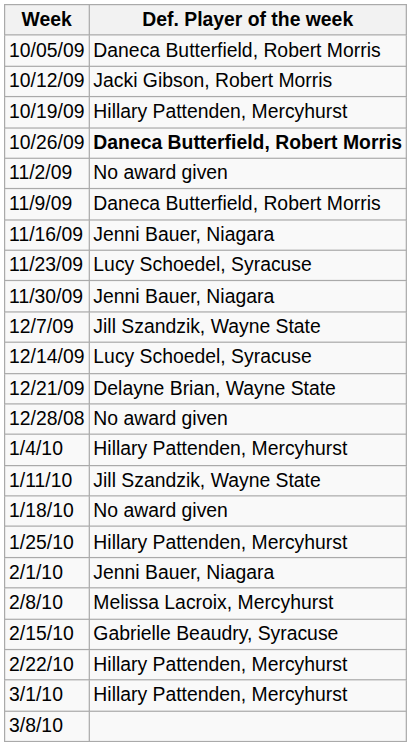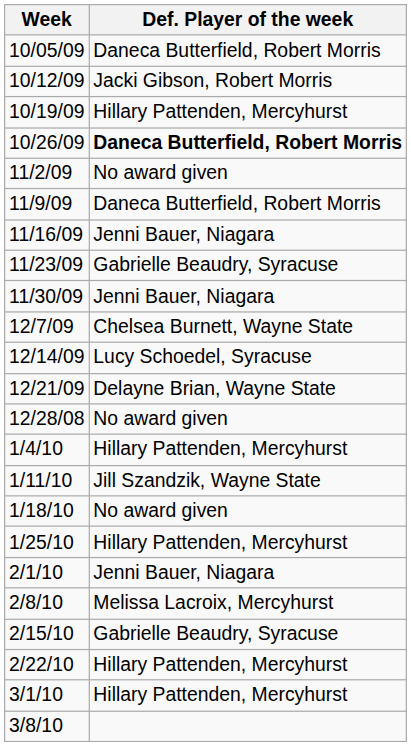 <table class="wikitable">
 <tr>
 <th>Week</th>
 <th>Def. Player of the week</th>
 </tr>
 <tr>
 <td>10/05/09</td>
 <td>Daneca Butterfield, Robert Morris</td>
 </tr>
 <tr>
 <td>10/12/09</td>
 <td>Jacki Gibson, Robert Morris</td>
 </tr>
 <tr>
 <td>10/19/09</td>
 <td>Hillary Pattenden, Mercyhurst</td>
 </tr>
 <tr>
 <td>10/26/09</td>
 <td><strong>Daneca Butterfield, Robert Morris</strong></td>
 </tr>
 <tr>
 <td>11/2/09</td>
 <td>No award given</td>
 </tr>
 <tr>
 <td>11/9/09</td>
 <td>Daneca Butterfield, Robert Morris</td>
 </tr>
 <tr>
 <td>11/16/09</td>
 <td>Jenni Bauer, Niagara</td>
 </tr>
 <tr>
 <td>11/23/09</td>
-<td>Lucy Schoedel, Syracuse</td>
+<td>Gabrielle Beaudry, Syracuse</td>
 </tr>
 <tr>
 <td>11/30/09</td>
 <td>Jenni Bauer, Niagara</td>
 </tr>
 <tr>
 <td>12/7/09</td>
-<td>Jill Szandzik, Wayne State </td>
+<td>Chelsea Burnett, Wayne State</td>
 </tr>
 <tr>
 <td>12/14/09</td>
 <td>Lucy Schoedel, Syracuse</td>
 </tr>
 <tr>
 <td>12/21/09</td>
 <td>Delayne Brian, Wayne State</td>
 </tr>
 <tr>
 <td>12/28/08</td>
 <td>No award given</td>
 </tr>
 <tr>
 <td>1/4/10</td>
 <td>Hillary Pattenden, Mercyhurst</td>
 </tr>
 <tr>
 <td>1/11/10</td>
 <td>Jill Szandzik, Wayne State </td>
 </tr>
 <tr>
 <td>1/18/10</td>
 <td>No award given</td>
 </tr>
 <tr>
 <td>1/25/10</td>
 <td>Hillary Pattenden, Mercyhurst</td>
 </tr>
 <tr>
 <td>2/1/10</td>
 <td>Jenni Bauer, Niagara</td>
 </tr>
 <tr>
 <td>2/8/10</td>
 <td>Melissa Lacroix, Mercyhurst</td>
 </tr>
 <tr>
 <td>2/15/10</td>
 <td>Gabrielle Beaudry, Syracuse</td>
 </tr>
 <tr>
 <td>2/22/10</td>
 <td>Hillary Pattenden, Mercyhurst</td>
 </tr>
 <tr>
 <td>3/1/10</td>
 <td>Hillary Pattenden, Mercyhurst</td>
 </tr>
 <tr>
 <td>3/8/10</td>
 <td></td>
 </tr>
 </table>
